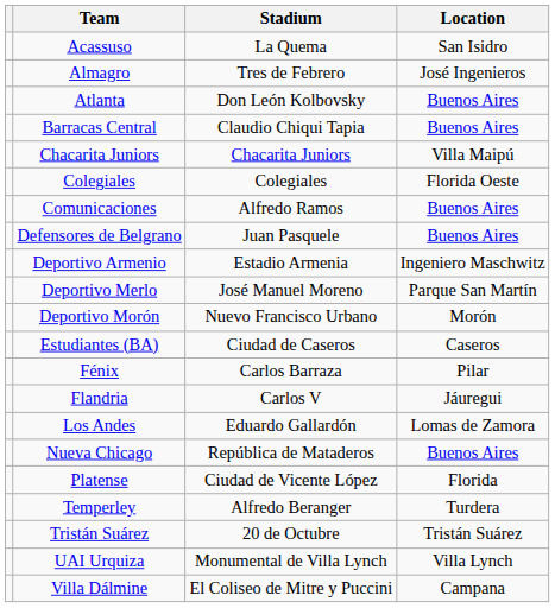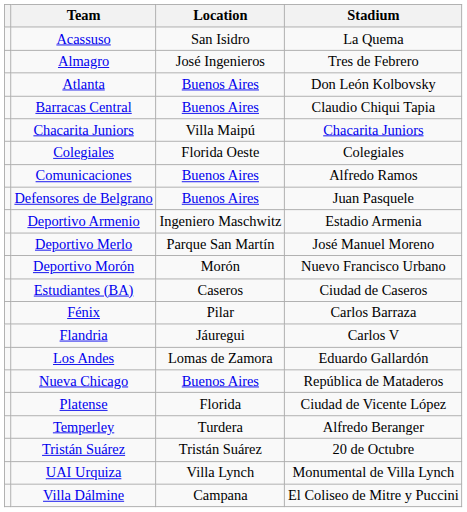 <table class="wikitable" style="text-align: center">
 <tr>
 <th></th>
 <th>Team</th>
+<th>Location</th>
 <th>Stadium</th>
-<th>Location</th>
 </tr>
 <tr>
 <td></td>
 <td><a href='#'>Acassuso</a></td>
+<td>San Isidro</td>
 <td>La Quema</td>
-<td>San Isidro</td>
 </tr>
 <tr>
 <td></td>
 <td><a href='#'>Almagro</a></td>
+<td>José Ingenieros</td>
 <td>Tres de Febrero</td>
-<td>José Ingenieros</td>
 </tr>
 <tr>
 <td></td>
 <td><a href='#'>Atlanta</a></td>
+<td><a href='#'>Buenos Aires</a></td>
 <td>Don León Kolbovsky</td>
-<td><a href='#'>Buenos Aires</a></td>
 </tr>
 <tr>
 <td></td>
 <td><a href='#'>Barracas Central</a></td>
+<td><a href='#'>Buenos Aires</a></td>
 <td>Claudio Chiqui Tapia</td>
-<td><a href='#'>Buenos Aires</a></td>
 </tr>
 <tr>
 <td></td>
 <td><a href='#'>Chacarita Juniors</a></td>
+<td>Villa Maipú</td>
 <td><a href='#'>Chacarita Juniors</a></td>
-<td>Villa Maipú</td>
 </tr>
 <tr>
 <td></td>
 <td><a href='#'>Colegiales</a></td>
+<td>Florida Oeste</td>
 <td>Colegiales</td>
-<td>Florida Oeste</td>
 </tr>
 <tr>
 <td></td>
 <td><a href='#'>Comunicaciones</a></td>
+<td><a href='#'>Buenos Aires</a></td>
 <td>Alfredo Ramos</td>
-<td><a href='#'>Buenos Aires</a></td>
 </tr>
 <tr>
 <td></td>
 <td><a href='#'>Defensores de Belgrano</a></td>
+<td><a href='#'>Buenos Aires</a></td>
 <td>Juan Pasquele</td>
-<td><a href='#'>Buenos Aires</a></td>
 </tr>
 <tr>
 <td></td>
 <td><a href='#'>Deportivo Armenio</a></td>
+<td>Ingeniero Maschwitz</td>
 <td>Estadio Armenia</td>
-<td>Ingeniero Maschwitz</td>
 </tr>
 <tr>
 <td></td>
 <td><a href='#'>Deportivo Merlo</a></td>
+<td>Parque San Martín</td>
 <td>José Manuel Moreno</td>
-<td>Parque San Martín</td>
 </tr>
 <tr>
 <td></td>
 <td><a href='#'>Deportivo Morón</a></td>
+<td>Morón</td>
 <td>Nuevo Francisco Urbano</td>
-<td>Morón</td>
 </tr>
 <tr>
 <td></td>
 <td><a href='#'>Estudiantes (BA)</a></td>
+<td>Caseros</td>
 <td>Ciudad de Caseros</td>
-<td>Caseros</td>
 </tr>
 <tr>
 <td></td>
 <td><a href='#'>Fénix</a></td>
+<td>Pilar</td>
 <td>Carlos Barraza</td>
-<td>Pilar</td>
 </tr>
 <tr>
 <td></td>
 <td><a href='#'>Flandria</a></td>
+<td>Jáuregui</td>
 <td>Carlos V</td>
-<td>Jáuregui</td>
 </tr>
 <tr>
 <td></td>
 <td><a href='#'>Los Andes</a></td>
+<td>Lomas de Zamora</td>
 <td>Eduardo Gallardón</td>
-<td>Lomas de Zamora</td>
 </tr>
 <tr>
 <td></td>
 <td><a href='#'>Nueva Chicago</a></td>
+<td><a href='#'>Buenos Aires</a></td>
 <td>República de Mataderos</td>
-<td><a href='#'>Buenos Aires</a></td>
 </tr>
 <tr>
 <td></td>
 <td><a href='#'>Platense</a></td>
+<td>Florida</td>
 <td>Ciudad de Vicente López</td>
-<td>Florida</td>
 </tr>
 <tr>
 <td></td>
 <td><a href='#'>Temperley</a></td>
+<td>Turdera</td>
 <td>Alfredo Beranger</td>
-<td>Turdera</td>
 </tr>
 <tr>
 <td></td>
 <td><a href='#'>Tristán Suárez</a></td>
+<td>Tristán Suárez</td>
 <td>20 de Octubre</td>
-<td>Tristán Suárez</td>
 </tr>
 <tr>
 <td></td>
 <td><a href='#'>UAI Urquiza</a></td>
+<td>Villa Lynch</td>
 <td>Monumental de Villa Lynch</td>
-<td>Villa Lynch</td>
 </tr>
 <tr>
 <td></td>
 <td><a href='#'>Villa Dálmine</a></td>
+<td>Campana</td>
 <td>El Coliseo de Mitre y Puccini</td>
-<td>Campana</td>
 </tr>
 </table>
